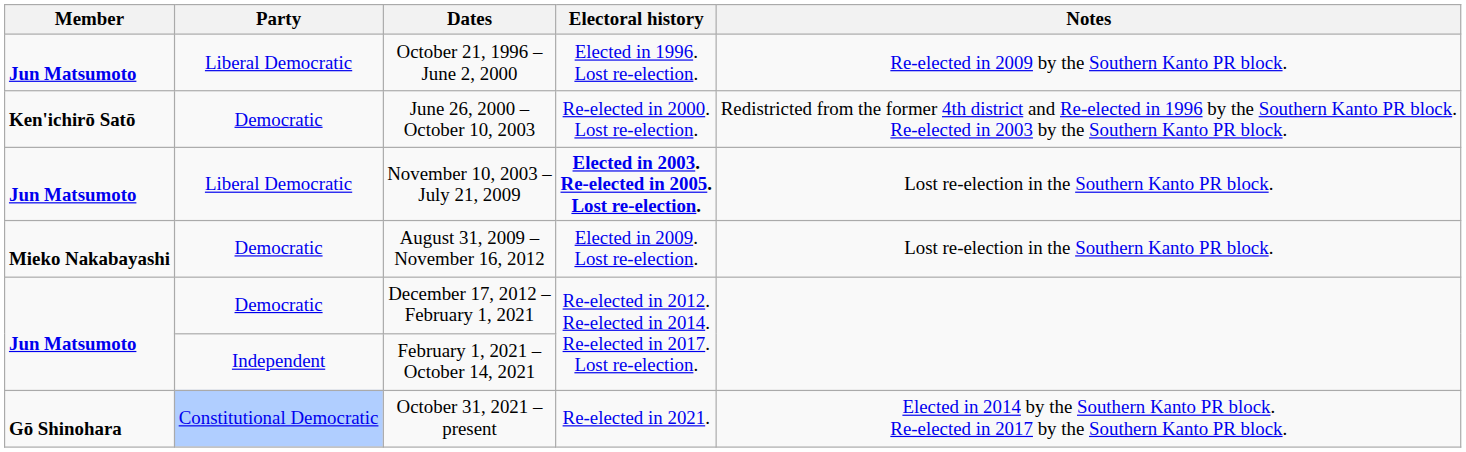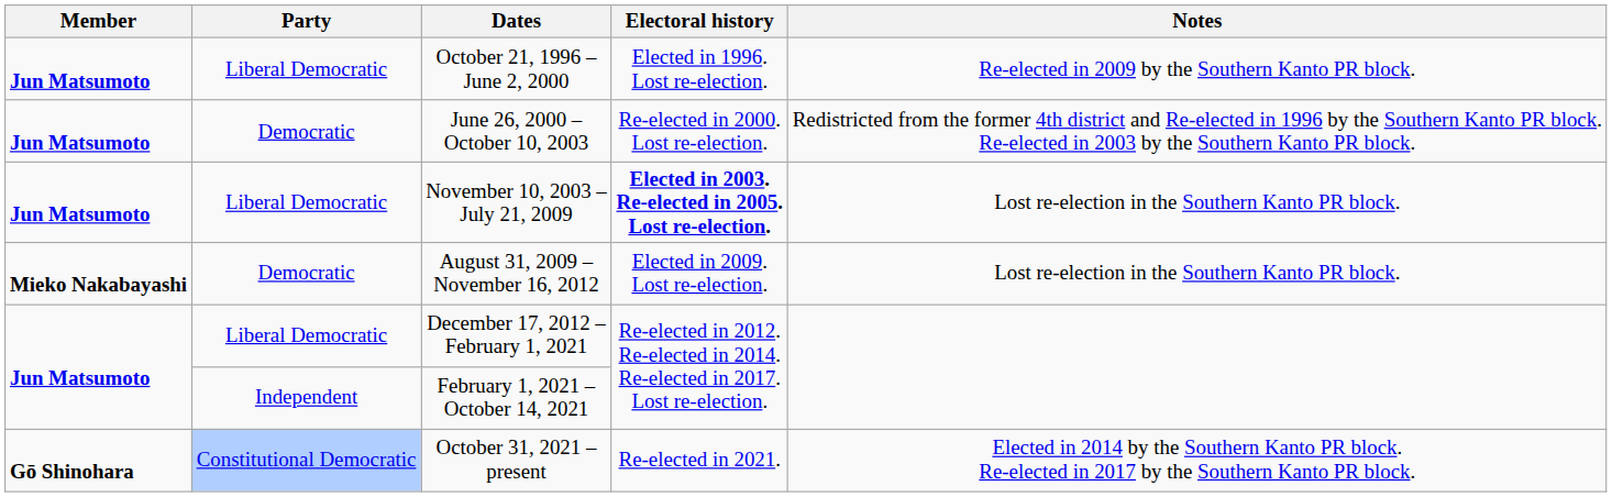 <table class=wikitable style="text-align:center">
 <tr>
 <th>Member</th>
 <th>Party</th>
 <th>Dates</th>
 <th>Electoral history</th>
 <th>Notes</th>
 </tr>
 <tr style="height:3em">
 <td align=left><br><strong><a href='#'>Jun Matsumoto</a></strong></td>
 <td><a href='#'>Liberal Democratic</a></td>
 <td nowrap>October 21, 1996 –<br>June 2, 2000</td>
 <td><a href='#'>Elected in 1996</a>.<br><a href='#'>Lost re-election</a>.</td>
 <td><a href='#'>Re-elected in 2009</a> by the <a href='#'>Southern Kanto PR block</a>.</td>
 </tr>
 <tr style="height:3em">
-<td align=left><strong>Ken'ichirō Satō</strong></td>
+<td align=left><br><strong><a href='#'>Jun Matsumoto</a></strong></td>
 <td><a href='#'>Democratic</a></td>
 <td nowrap>June 26, 2000 –<br>October 10, 2003</td>
 <td><a href='#'>Re-elected in 2000</a>.<br><a href='#'>Lost re-election</a>.</td>
 <td>Redistricted from the former <a href='#'>4th district</a> and <a href='#'>Re-elected in 1996</a> by the <a href='#'>Southern Kanto PR block</a>.<br><a href='#'>Re-elected in 2003</a> by the <a href='#'>Southern Kanto PR block</a>.</td>
 </tr>
 <tr style="height:3em">
 <td align=left><br><strong><a href='#'>Jun Matsumoto</a></strong></td>
 <td><a href='#'>Liberal Democratic</a></td>
 <td nowrap>November 10, 2003 –<br>July 21, 2009</td>
 <td><strong><a href='#'>Elected in 2003</a>.<br><a href='#'>Re-elected in 2005</a>.<br><a href='#'>Lost re-election</a>.</strong></td>
 <td>Lost re-election in the <a href='#'>Southern Kanto PR block</a>.</td>
 </tr>
 <tr style="height:3em">
 <td align=left><br><strong>Mieko Nakabayashi</strong></td>
 <td><a href='#'>Democratic</a></td>
 <td nowrap>August 31, 2009 –<br>November 16, 2012</td>
 <td><a href='#'>Elected in 2009</a>.<br><a href='#'>Lost re-election</a>.</td>
 <td>Lost re-election in the <a href='#'>Southern Kanto PR block</a>.</td>
 </tr>
 <tr style="height:3em">
 <td rowspan=2 align=left><br><strong><a href='#'>Jun Matsumoto</a></strong></td>
-<td><a href='#'>Democratic</a></td>
+<td><a href='#'>Liberal Democratic</a></td>
 <td nowrap>December 17, 2012 –<br>February 1, 2021</td>
 <td rowspan=2><a href='#'>Re-elected in 2012</a>.<br><a href='#'>Re-elected in 2014</a>.<br><a href='#'>Re-elected in 2017</a>.<br><a href='#'>Lost re-election</a>.</td>
 <td rowspan=2></td>
 </tr>
 <tr style="height:3em">
 <td><a href='#'>Independent</a></td>
 <td nowrap>February 1, 2021 –<br>October 14, 2021</td>
 </tr>
 <tr style="height:3em">
 <td align=left><br><strong>Gō Shinohara</strong></td>
 <td bgcolor="#B0CEFF"><a href='#'>Constitutional Democratic</a></td>
 <td nowrap>October 31, 2021 –<br>present</td>
 <td><a href='#'>Re-elected in 2021</a>.</td>
 <td><a href='#'>Elected in 2014</a> by the <a href='#'>Southern Kanto PR block</a>.<br><a href='#'>Re-elected in 2017</a> by the <a href='#'>Southern Kanto PR block</a>.</td>
 </tr>
 </table>
